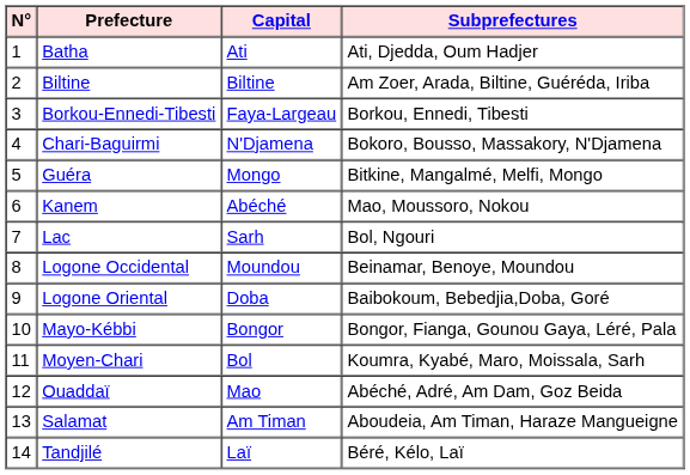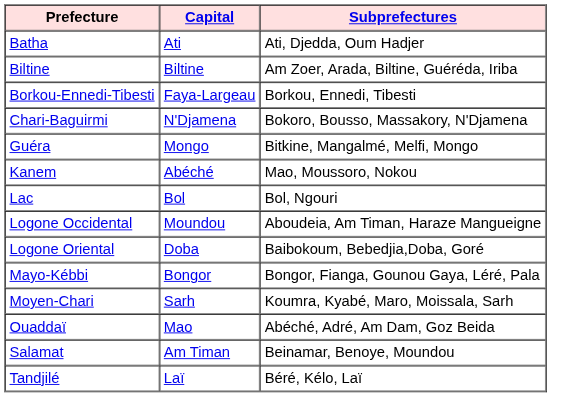 <table border=1 cellpadding="4" cellspacing="0">
 <tr style="background:#ffe0e0;">
-<th>N°</th>
 <th>Prefecture</th>
 <th><a href='#'>Capital</a></th>
 <th><a href='#'>Subprefectures</a></th>
 </tr>
 <tr>
-<td>1</td>
 <td><a href='#'>Batha</a></td>
 <td><a href='#'>Ati</a></td>
 <td>Ati, Djedda, Oum Hadjer</td>
 </tr>
 <tr>
-<td>2</td>
 <td><a href='#'>Biltine</a></td>
 <td><a href='#'>Biltine</a></td>
 <td>Am Zoer, Arada, Biltine, Guéréda, Iriba</td>
 </tr>
 <tr>
-<td>3</td>
 <td><a href='#'>Borkou-Ennedi-Tibesti</a></td>
 <td><a href='#'>Faya-Largeau</a></td>
 <td>Borkou, Ennedi, Tibesti</td>
 </tr>
 <tr>
-<td>4</td>
 <td><a href='#'>Chari-Baguirmi</a></td>
 <td><a href='#'>N'Djamena</a></td>
 <td>Bokoro, Bousso, Massakory, N'Djamena</td>
 </tr>
 <tr>
-<td>5</td>
 <td><a href='#'>Guéra</a></td>
 <td><a href='#'>Mongo</a></td>
 <td>Bitkine, Mangalmé, Melfi, Mongo</td>
 </tr>
 <tr>
-<td>6</td>
 <td><a href='#'>Kanem</a></td>
 <td><a href='#'>Abéché</a></td>
 <td>Mao, Moussoro, Nokou</td>
 </tr>
 <tr>
-<td>7</td>
 <td><a href='#'>Lac</a></td>
-<td><a href='#'>Sarh</a></td>
+<td><a href='#'>Bol</a></td>
 <td>Bol, Ngouri</td>
 </tr>
 <tr>
-<td>8</td>
 <td><a href='#'>Logone Occidental</a></td>
 <td><a href='#'>Moundou</a></td>
-<td>Beinamar, Benoye, Moundou</td>
+<td>Aboudeia, Am Timan, Haraze Mangueigne</td>
 </tr>
 <tr>
-<td>9</td>
 <td><a href='#'>Logone Oriental</a></td>
 <td><a href='#'>Doba</a></td>
 <td>Baibokoum, Bebedjia,Doba, Goré</td>
 </tr>
 <tr>
-<td>10</td>
 <td><a href='#'>Mayo-Kébbi</a></td>
 <td><a href='#'>Bongor</a></td>
 <td>Bongor, Fianga, Gounou Gaya, Léré, Pala</td>
 </tr>
 <tr>
-<td>11</td>
 <td><a href='#'>Moyen-Chari</a></td>
-<td><a href='#'>Bol</a></td>
+<td><a href='#'>Sarh</a></td>
 <td>Koumra, Kyabé, Maro, Moissala, Sarh</td>
 </tr>
 <tr>
-<td>12</td>
 <td><a href='#'>Ouaddaï</a></td>
 <td><a href='#'>Mao</a></td>
 <td>Abéché, Adré, Am Dam, Goz Beida</td>
 </tr>
 <tr>
-<td>13</td>
 <td><a href='#'>Salamat</a></td>
 <td><a href='#'>Am Timan</a></td>
-<td>Aboudeia, Am Timan, Haraze Mangueigne</td>
+<td>Beinamar, Benoye, Moundou</td>
 </tr>
 <tr>
-<td>14</td>
 <td><a href='#'>Tandjilé</a></td>
 <td><a href='#'>Laï</a></td>
 <td>Béré, Kélo, Laï</td>
 </tr>
 </table>
